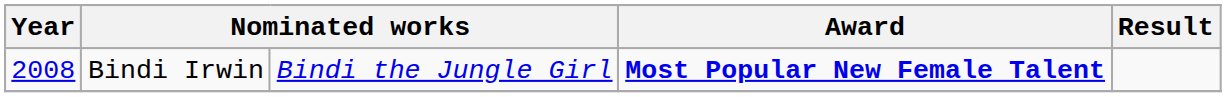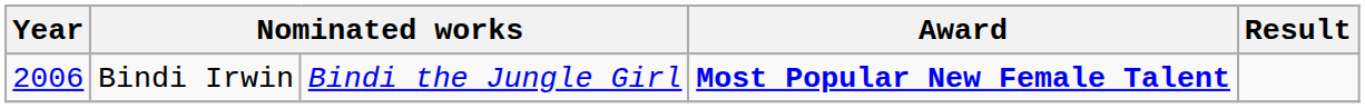 <table class="wikitable">
 <tr>
 <th>Year</th>
 <th colspan="2">Nominated works</th>
 <th>Award</th>
 <th>Result</th>
 </tr>
 <tr>
-<td><a href='#'>2008</a></td>
+<td><a href='#'>2006</a></td>
 <td>Bindi Irwin</td>
 <td><em><a href='#'>Bindi the Jungle Girl</a></em></td>
 <td><strong><a href='#'>Most Popular New Female Talent</a></strong></td>
 <td></td>
 </tr>
 <tr>
 </tr>
 </table>
